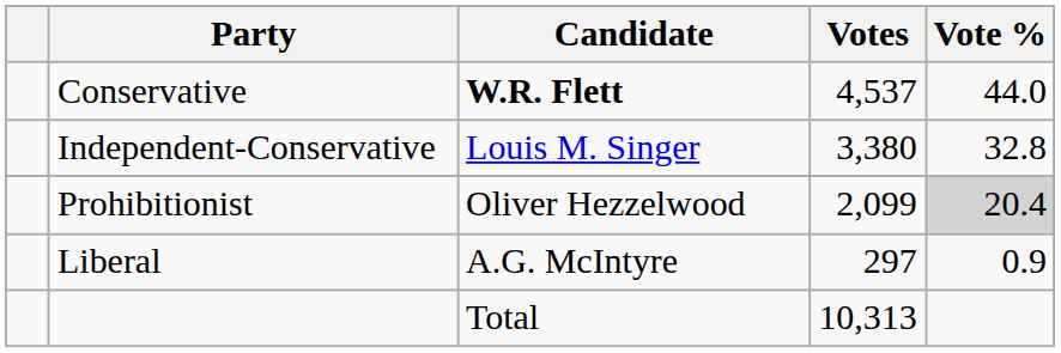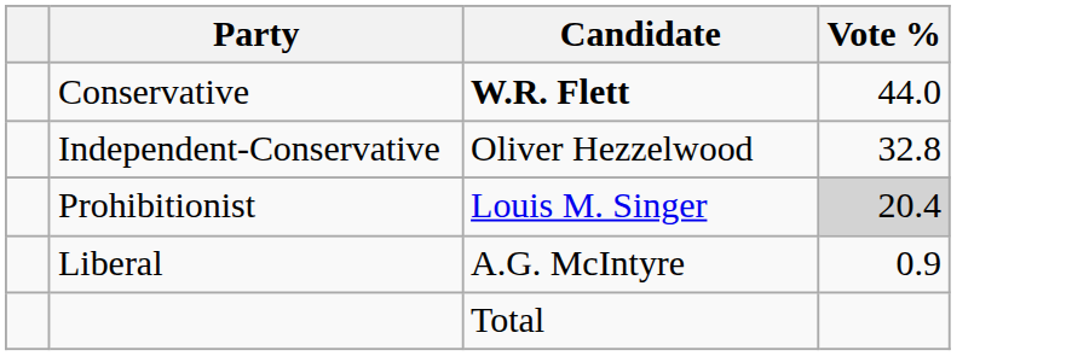 <table class="wikitable">
 <tr>
 <th></th>
 <th scope="col" width="175">Party</th>
 <th scope="col" width="150">Candidate</th>
-<th>Votes</th>
 <th>Vote %</th>
 </tr>
 <tr>
 <td>   </td>
 <td>Conservative</td>
 <td><strong>W.R. Flett</strong></td>
-<td align=right>4,537</td>
 <td align=right>44.0</td>
 </tr>
 <tr>
 <td>   </td>
 <td>Independent-Conservative</td>
-<td><a href='#'>Louis M. Singer</a></td>
-<td align=right>3,380</td>
+<td>Oliver Hezzelwood</td>
 <td align=right>32.8</td>
 </tr>
 <tr>
 <td>   </td>
 <td>Prohibitionist</td>
-<td>Oliver Hezzelwood</td>
-<td align=right>2,099</td>
+<td><a href='#'>Louis M. Singer</a></td>
 <td align=right style="background: lightgrey;">20.4</td>
 </tr>
 <tr>
 <td>   </td>
 <td>Liberal</td>
 <td>A.G. McIntyre</td>
-<td align=right>297</td>
 <td align=right>0.9</td>
 </tr>
 <tr>
 <td></td>
 <td></td>
 <td>Total</td>
-<td align=right>10,313</td>
 <td></td>
 </tr>
 </table>
